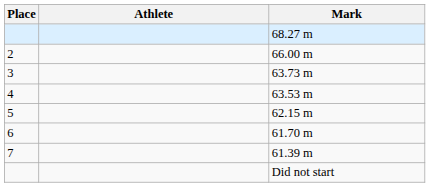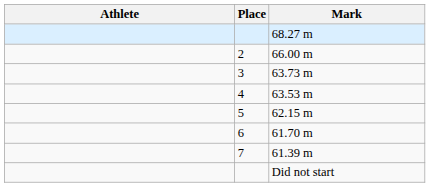 <table class=wikitable>
 <tr>
+<th style="width:18em">Athlete</th>
 <th>Place</th>
-<th style="width:18em">Athlete</th>
 <th style="width:12em">Mark</th>
 </tr>
 <tr style="background:#daefff;">
 <td></td>
 <td></td>
 <td>68.27 m</td>
 </tr>
 <tr>
+<td></td>
 <td>2</td>
-<td></td>
 <td>66.00 m</td>
 </tr>
 <tr>
+<td></td>
 <td>3</td>
-<td></td>
 <td>63.73 m</td>
 </tr>
 <tr>
+<td></td>
 <td>4</td>
-<td></td>
 <td>63.53 m</td>
 </tr>
 <tr>
+<td></td>
 <td>5</td>
-<td></td>
 <td>62.15 m</td>
 </tr>
 <tr>
+<td></td>
 <td>6</td>
-<td></td>
 <td>61.70 m</td>
 </tr>
 <tr>
+<td></td>
 <td>7</td>
-<td></td>
 <td>61.39 m</td>
 </tr>
 <tr>
 <td></td>
 <td></td>
 <td>Did not start</td>
 </tr>
 </table>
